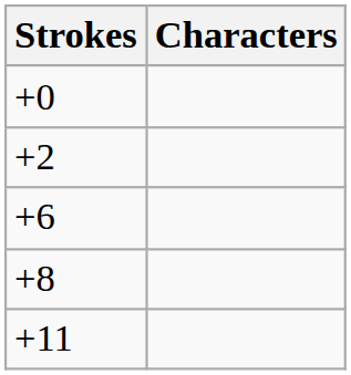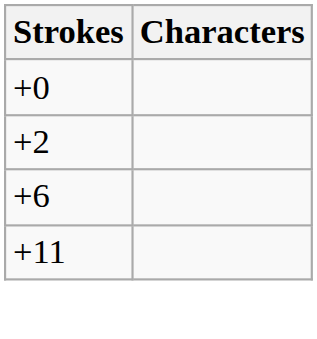 <table class="wikitable">
 <tr>
 <th>Strokes</th>
 <th>Characters</th>
 </tr>
 <tr --->
 <td>+0</td>
 <td style="font-size: large;"></td>
 </tr>
 <tr --->
 <td>+2</td>
 <td style="font-size: large;"> </td>
 </tr>
 <tr --->
 <td>+6</td>
 <td style="font-size: large;"></td>
 </tr>
 <tr --->
-<td>+8</td>
-<td style="font-size: large;"></td>
-</tr>
-<tr --->
 <td>+11</td>
 <td style="font-size: large;"> </td>
 </tr>
 </table>
